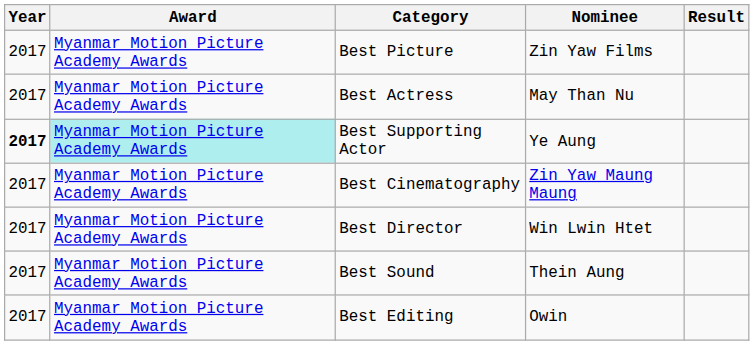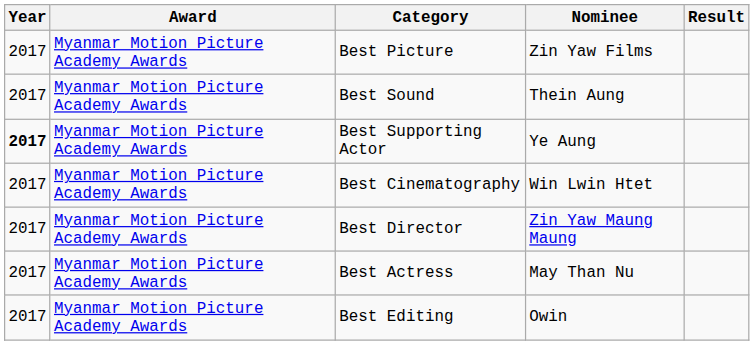 <table class="wikitable">
 <tr>
 <th>Year</th>
 <th>Award</th>
 <th>Category</th>
 <th>Nominee</th>
 <th>Result</th>
 </tr>
 <tr>
 <td>2017</td>
 <td><a href='#'>Myanmar Motion Picture Academy Awards</a></td>
 <td>Best Picture</td>
 <td>Zin Yaw Films</td>
 <td></td>
 </tr>
 <tr>
 <td>2017</td>
 <td><a href='#'>Myanmar Motion Picture Academy Awards</a></td>
-<td>Best Actress</td>
-<td>May Than Nu</td>
+<td>Best Sound</td>
+<td>Thein Aung</td>
 <td></td>
 </tr>
 <tr>
 <td><strong>2017</strong></td>
-<td style="background: paleturquoise;"><a href='#'>Myanmar Motion Picture Academy Awards</a></td>
+<td><a href='#'>Myanmar Motion Picture Academy Awards</a></td>
 <td>Best Supporting Actor</td>
 <td>Ye Aung</td>
 <td></td>
 </tr>
 <tr>
 <td>2017</td>
 <td><a href='#'>Myanmar Motion Picture Academy Awards</a></td>
 <td>Best Cinematography</td>
+<td>Win Lwin Htet</td>
+<td></td>
+</tr>
+<tr>
+<td>2017</td>
+<td><a href='#'>Myanmar Motion Picture Academy Awards</a></td>
+<td>Best Director</td>
 <td><a href='#'>Zin Yaw Maung Maung</a></td>
 <td></td>
 </tr>
 <tr>
 <td>2017</td>
 <td><a href='#'>Myanmar Motion Picture Academy Awards</a></td>
-<td>Best Director</td>
-<td>Win Lwin Htet</td>
-<td></td>
-</tr>
-<tr>
-<td>2017</td>
-<td><a href='#'>Myanmar Motion Picture Academy Awards</a></td>
-<td>Best Sound</td>
-<td>Thein Aung</td>
+<td>Best Actress</td>
+<td>May Than Nu</td>
 <td></td>
 </tr>
 <tr>
 <td>2017</td>
 <td><a href='#'>Myanmar Motion Picture Academy Awards</a></td>
 <td>Best Editing</td>
 <td>Owin</td>
 <td></td>
 </tr>
 </table>
